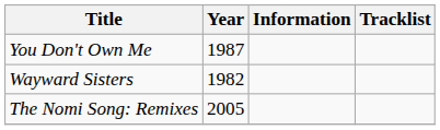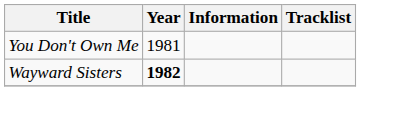 <table class="wikitable" style="text-align:center;">
 <tr>
 <th>Title</th>
 <th>Year</th>
 <th>Information</th>
 <th>Tracklist</th>
 </tr>
 <tr>
 <td style="text-align:left;"><em>You Don't Own Me</em></td>
-<td>1987</td>
+<td>1981</td>
 <td><br></td>
 <td><br></td>
 </tr>
 <tr>
 <td style="text-align:left;"><em>Wayward Sisters</em></td>
-<td>1982</td>
-<td><br></td>
-<td><br></td>
-</tr>
-<tr>
-<td style="text-align:left;"><em>The Nomi Song: Remixes</em></td>
-<td>2005</td>
+<td><strong>1982</strong></td>
 <td><br></td>
 <td><br></td>
 </tr>
 <tr>
 </tr>
 </table>
